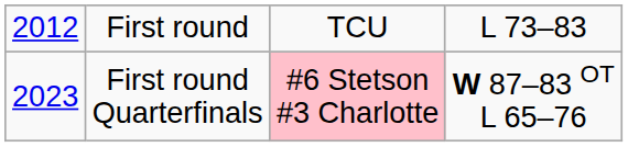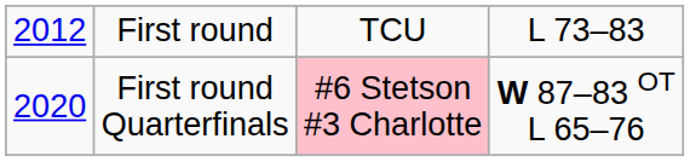 <table class="wikitable" style="text-align:center">
 <tr align="center">
 <td><a href='#'>2012</a></td>
 <td>First round</td>
 <td>TCU</td>
 <td>L 73–83</td>
 </tr>
 <tr>
-<td><a href='#'>2023</a></td>
+<td><a href='#'>2020</a></td>
 <td>First round<br>Quarterfinals</td>
 <td style="background: pink;">#6 Stetson<br>#3 Charlotte</td>
 <td><strong>W</strong> 87–83 <sup>OT</sup><br>L 65–76</td>
 </tr>
 </table>
